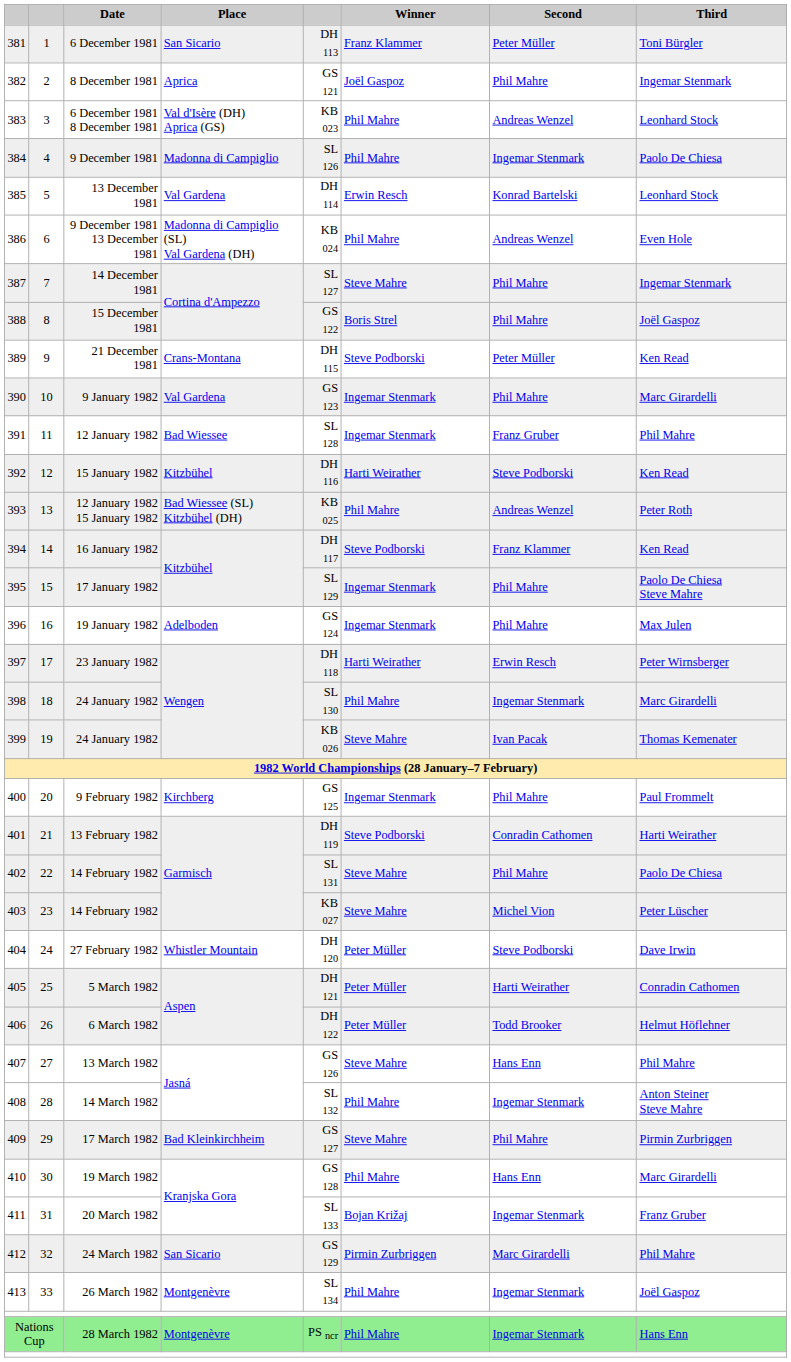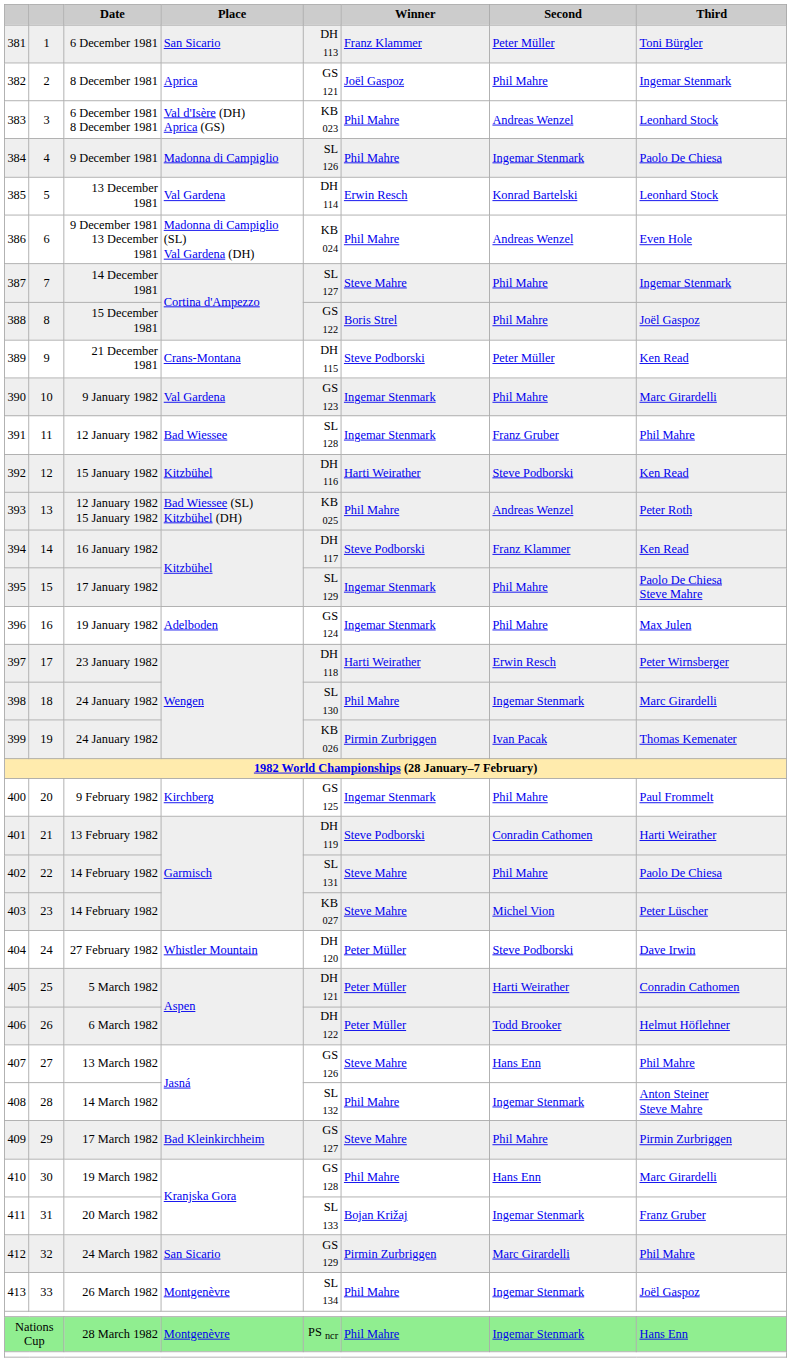 <table class="wikitable plainrowheaders" style="background:#fff; font-size:86%; line-height:16px; border:grey solid 1px; border-collapse:collapse;">
 <tr style="background:#ccc; text-align:center;">
 <td align="center" width="13"></td>
 <td align="center" width="40"></td>
 <td align="center" width="120"><strong>Date</strong></td>
 <td align="center" width="180"><strong>Place</strong></td>
 <td align="center" width="42"></td>
 <td align="center" width="200"><strong>Winner</strong></td>
 <td align="center" width="200"><strong>Second</strong></td>
 <td align="center" width="200"><strong>Third</strong></td>
 </tr>
 <tr bgcolor="#EFEFEF">
 <td align=center>381</td>
 <td align=center>1</td>
 <td align=right>6 December 1981</td>
 <td> <a href='#'>San Sicario</a></td>
 <td align=right>DH <sub>113</sub></td>
 <td> <a href='#'>Franz Klammer</a></td>
 <td> <a href='#'>Peter Müller</a></td>
 <td> <a href='#'>Toni Bürgler</a></td>
 </tr>
 <tr>
 <td align=center>382</td>
 <td align=center>2</td>
 <td align=right>8 December 1981</td>
 <td> <a href='#'>Aprica</a></td>
 <td align=right>GS <sub>121</sub></td>
 <td> <a href='#'>Joël Gaspoz</a></td>
 <td> <a href='#'>Phil Mahre</a></td>
 <td> <a href='#'>Ingemar Stenmark</a></td>
 </tr>
 <tr>
 <td align=center>383</td>
 <td align=center>3</td>
 <td align=right>6 December 1981<br>8 December 1981</td>
 <td> <a href='#'>Val d'Isère</a> (DH)<br> <a href='#'>Aprica</a> (GS)</td>
 <td align=right>KB <sub>023</sub></td>
 <td> <a href='#'>Phil Mahre</a></td>
 <td> <a href='#'>Andreas Wenzel</a></td>
 <td> <a href='#'>Leonhard Stock</a></td>
 </tr>
 <tr bgcolor="#EFEFEF">
 <td align=center>384</td>
 <td align=center>4</td>
 <td align=right>9 December 1981</td>
 <td> <a href='#'>Madonna di Campiglio</a></td>
 <td align=right>SL <sub>126</sub></td>
 <td> <a href='#'>Phil Mahre</a></td>
 <td> <a href='#'>Ingemar Stenmark</a></td>
 <td> <a href='#'>Paolo De Chiesa</a></td>
 </tr>
 <tr>
 <td align=center>385</td>
 <td align=center>5</td>
 <td align=right>13 December 1981</td>
 <td> <a href='#'>Val Gardena</a></td>
 <td align=right>DH <sub>114</sub></td>
 <td> <a href='#'>Erwin Resch</a></td>
 <td> <a href='#'>Konrad Bartelski</a></td>
 <td> <a href='#'>Leonhard Stock</a></td>
 </tr>
 <tr>
 <td align=center>386</td>
 <td align=center>6</td>
 <td align=right>9 December 1981<br>13 December 1981</td>
 <td> <a href='#'>Madonna di Campiglio</a> (SL)<br> <a href='#'>Val Gardena</a> (DH)</td>
 <td align=right>KB <sub>024</sub></td>
 <td> <a href='#'>Phil Mahre</a></td>
 <td> <a href='#'>Andreas Wenzel</a></td>
 <td> <a href='#'>Even Hole</a></td>
 </tr>
 <tr bgcolor="#EFEFEF">
 <td align=center>387</td>
 <td align=center>7</td>
 <td align=right>14 December 1981</td>
 <td rowspan=2> <a href='#'>Cortina d'Ampezzo</a></td>
 <td align=right>SL <sub>127</sub></td>
 <td> <a href='#'>Steve Mahre</a></td>
 <td> <a href='#'>Phil Mahre</a></td>
 <td> <a href='#'>Ingemar Stenmark</a></td>
 </tr>
 <tr bgcolor="#EFEFEF">
 <td align=center>388</td>
 <td align=center>8</td>
 <td align=right>15 December 1981</td>
 <td align=right>GS <sub>122</sub></td>
 <td> <a href='#'>Boris Strel</a></td>
 <td> <a href='#'>Phil Mahre</a></td>
 <td> <a href='#'>Joël Gaspoz</a></td>
 </tr>
 <tr>
 <td align=center>389</td>
 <td align=center>9</td>
 <td align=right>21 December 1981</td>
 <td> <a href='#'>Crans-Montana</a></td>
 <td align=right>DH <sub>115</sub></td>
 <td> <a href='#'>Steve Podborski</a></td>
 <td> <a href='#'>Peter Müller</a></td>
 <td> <a href='#'>Ken Read</a></td>
 </tr>
 <tr bgcolor="#EFEFEF">
 <td align=center>390</td>
 <td align=center>10</td>
 <td align=right>9 January 1982</td>
 <td> <a href='#'>Val Gardena</a></td>
 <td align=right>GS <sub>123</sub></td>
 <td> <a href='#'>Ingemar Stenmark</a></td>
 <td> <a href='#'>Phil Mahre</a></td>
 <td> <a href='#'>Marc Girardelli</a></td>
 </tr>
 <tr>
 <td align=center>391</td>
 <td align=center>11</td>
 <td align=right>12 January 1982</td>
 <td> <a href='#'>Bad Wiessee</a></td>
 <td align=right>SL <sub>128</sub></td>
 <td> <a href='#'>Ingemar Stenmark</a></td>
 <td> <a href='#'>Franz Gruber</a></td>
 <td> <a href='#'>Phil Mahre</a></td>
 </tr>
 <tr bgcolor="#EFEFEF">
 <td align=center>392</td>
 <td align=center>12</td>
 <td align=right>15 January 1982</td>
 <td> <a href='#'>Kitzbühel</a></td>
 <td align=right>DH <sub>116</sub></td>
 <td> <a href='#'>Harti Weirather</a></td>
 <td> <a href='#'>Steve Podborski</a></td>
 <td> <a href='#'>Ken Read</a></td>
 </tr>
 <tr bgcolor="#EFEFEF">
 <td align=center>393</td>
 <td align=center>13</td>
 <td align=right>12 January 1982<br>15 January 1982</td>
 <td> <a href='#'>Bad Wiessee</a> (SL)<br> <a href='#'>Kitzbühel</a> (DH)</td>
 <td align=right>KB <sub>025</sub></td>
 <td> <a href='#'>Phil Mahre</a></td>
 <td> <a href='#'>Andreas Wenzel</a></td>
 <td> <a href='#'>Peter Roth</a></td>
 </tr>
 <tr bgcolor="#EFEFEF">
 <td align=center>394</td>
 <td align=center>14</td>
 <td align=right>16 January 1982</td>
 <td rowspan=2> <a href='#'>Kitzbühel</a></td>
 <td align=right>DH <sub>117</sub></td>
 <td> <a href='#'>Steve Podborski</a></td>
 <td> <a href='#'>Franz Klammer</a></td>
 <td> <a href='#'>Ken Read</a></td>
 </tr>
 <tr bgcolor="#EFEFEF">
 <td align=center>395</td>
 <td align=center>15</td>
 <td align=right>17 January 1982</td>
 <td align=right>SL <sub>129</sub></td>
 <td> <a href='#'>Ingemar Stenmark</a></td>
 <td> <a href='#'>Phil Mahre</a></td>
 <td> <a href='#'>Paolo De Chiesa</a><br> <a href='#'>Steve Mahre</a></td>
 </tr>
 <tr>
 <td align=center>396</td>
 <td align=center>16</td>
 <td align=right>19 January 1982</td>
 <td> <a href='#'>Adelboden</a></td>
 <td align=right>GS <sub>124</sub></td>
 <td> <a href='#'>Ingemar Stenmark</a></td>
 <td> <a href='#'>Phil Mahre</a></td>
 <td> <a href='#'>Max Julen</a></td>
 </tr>
 <tr bgcolor="#EFEFEF">
 <td align=center>397</td>
 <td align=center>17</td>
 <td align=right>23 January 1982</td>
 <td rowspan=3> <a href='#'>Wengen</a></td>
 <td align=right>DH <sub>118</sub></td>
 <td> <a href='#'>Harti Weirather</a></td>
 <td> <a href='#'>Erwin Resch</a></td>
 <td> <a href='#'>Peter Wirnsberger</a></td>
 </tr>
 <tr bgcolor="#EFEFEF">
 <td align=center>398</td>
 <td align=center>18</td>
 <td align=right>24 January 1982</td>
 <td align=right>SL <sub>130</sub></td>
 <td> <a href='#'>Phil Mahre</a></td>
 <td> <a href='#'>Ingemar Stenmark</a></td>
 <td> <a href='#'>Marc Girardelli</a></td>
 </tr>
 <tr bgcolor="#EFEFEF">
 <td align=center>399</td>
 <td align=center>19</td>
 <td align=right>24 January 1982</td>
 <td align=right>KB <sub>026</sub></td>
-<td> <a href='#'>Steve Mahre</a></td>
+<td> <a href='#'>Pirmin Zurbriggen</a></td>
 <td> <a href='#'>Ivan Pacak</a></td>
 <td> <a href='#'>Thomas Kemenater</a></td>
 </tr>
 <tr style="background:#FFEBAD">
 <td colspan="8" style="text-align:center;"><strong><a href='#'>1982 World Championships</a> (28 January–7 February)</strong></td>
 </tr>
 <tr>
 <td align=center>400</td>
 <td align=center>20</td>
 <td align=right>9 February 1982</td>
 <td> <a href='#'>Kirchberg</a></td>
 <td align=right>GS <sub>125</sub></td>
 <td> <a href='#'>Ingemar Stenmark</a></td>
 <td> <a href='#'>Phil Mahre</a></td>
 <td> <a href='#'>Paul Frommelt</a></td>
 </tr>
 <tr bgcolor="#EFEFEF">
 <td align=center>401</td>
 <td align=center>21</td>
 <td align=right>13 February 1982</td>
 <td rowspan=3> <a href='#'>Garmisch</a></td>
 <td align=right>DH <sub>119</sub></td>
 <td> <a href='#'>Steve Podborski</a></td>
 <td> <a href='#'>Conradin Cathomen</a></td>
 <td> <a href='#'>Harti Weirather</a></td>
 </tr>
 <tr bgcolor="#EFEFEF">
 <td align=center>402</td>
 <td align=center>22</td>
 <td align=right>14 February 1982</td>
 <td align=right>SL <sub>131</sub></td>
 <td> <a href='#'>Steve Mahre</a></td>
 <td> <a href='#'>Phil Mahre</a></td>
 <td> <a href='#'>Paolo De Chiesa</a></td>
 </tr>
 <tr bgcolor="#EFEFEF">
 <td align=center>403</td>
 <td align=center>23</td>
 <td align=right>14 February 1982</td>
 <td align=right>KB <sub>027</sub></td>
 <td> <a href='#'>Steve Mahre</a></td>
 <td> <a href='#'>Michel Vion</a></td>
 <td> <a href='#'>Peter Lüscher</a></td>
 </tr>
 <tr>
 <td align=center>404</td>
 <td align=center>24</td>
 <td align=right>27 February 1982</td>
 <td> <a href='#'>Whistler Mountain</a></td>
 <td align=right>DH <sub>120</sub></td>
 <td> <a href='#'>Peter Müller</a></td>
 <td> <a href='#'>Steve Podborski</a></td>
 <td> <a href='#'>Dave Irwin</a></td>
 </tr>
 <tr bgcolor="#EFEFEF">
 <td align=center>405</td>
 <td align=center>25</td>
 <td align=right>5 March 1982</td>
 <td rowspan=2> <a href='#'>Aspen</a></td>
 <td align=right>DH <sub>121</sub></td>
 <td> <a href='#'>Peter Müller</a></td>
 <td> <a href='#'>Harti Weirather</a></td>
 <td> <a href='#'>Conradin Cathomen</a></td>
 </tr>
 <tr bgcolor="#EFEFEF">
 <td align=center>406</td>
 <td align=center>26</td>
 <td align=right>6 March 1982</td>
 <td align=right>DH <sub>122</sub></td>
 <td> <a href='#'>Peter Müller</a></td>
 <td> <a href='#'>Todd Brooker</a></td>
 <td> <a href='#'>Helmut Höflehner</a></td>
 </tr>
 <tr>
 <td align=center>407</td>
 <td align=center>27</td>
 <td align=right>13 March 1982</td>
 <td rowspan=2> <a href='#'>Jasná</a></td>
 <td align=right>GS <sub>126</sub></td>
 <td> <a href='#'>Steve Mahre</a></td>
 <td> <a href='#'>Hans Enn</a></td>
 <td> <a href='#'>Phil Mahre</a></td>
 </tr>
 <tr>
 <td align=center>408</td>
 <td align=center>28</td>
 <td align=right>14 March 1982</td>
 <td align=right>SL <sub>132</sub></td>
 <td> <a href='#'>Phil Mahre</a></td>
 <td> <a href='#'>Ingemar Stenmark</a></td>
 <td> <a href='#'>Anton Steiner</a><br> <a href='#'>Steve Mahre</a></td>
 </tr>
 <tr bgcolor="#EFEFEF">
 <td align=center>409</td>
 <td align=center>29</td>
 <td align=right>17 March 1982</td>
 <td> <a href='#'>Bad Kleinkirchheim</a></td>
 <td align=right>GS <sub>127</sub></td>
 <td> <a href='#'>Steve Mahre</a></td>
 <td> <a href='#'>Phil Mahre</a></td>
 <td> <a href='#'>Pirmin Zurbriggen</a></td>
 </tr>
 <tr>
 <td align=center>410</td>
 <td align=center>30</td>
 <td align=right>19 March 1982</td>
 <td rowspan=2> <a href='#'>Kranjska Gora</a></td>
 <td align=right>GS <sub>128</sub></td>
 <td> <a href='#'>Phil Mahre</a></td>
 <td> <a href='#'>Hans Enn</a></td>
 <td> <a href='#'>Marc Girardelli</a></td>
 </tr>
 <tr>
 <td align=center>411</td>
 <td align=center>31</td>
 <td align=right>20 March 1982</td>
 <td align=right>SL <sub>133</sub></td>
 <td> <a href='#'>Bojan Križaj</a></td>
 <td> <a href='#'>Ingemar Stenmark</a></td>
 <td> <a href='#'>Franz Gruber</a></td>
 </tr>
 <tr bgcolor="#EFEFEF">
 <td align=center>412</td>
 <td align=center>32</td>
 <td align=right>24 March 1982</td>
 <td> <a href='#'>San Sicario</a></td>
 <td align=right>GS <sub>129</sub></td>
 <td> <a href='#'>Pirmin Zurbriggen</a></td>
 <td> <a href='#'>Marc Girardelli</a></td>
 <td> <a href='#'>Phil Mahre</a></td>
 </tr>
 <tr>
 <td align=center>413</td>
 <td align=center>33</td>
 <td align=right>26 March 1982</td>
 <td> <a href='#'>Montgenèvre</a></td>
 <td align=right>SL <sub>134</sub></td>
 <td> <a href='#'>Phil Mahre</a></td>
 <td> <a href='#'>Ingemar Stenmark</a></td>
 <td> <a href='#'>Joël Gaspoz</a></td>
 </tr>
 <tr>
 <td colspan=8></td>
 </tr>
 <tr bgcolor=#90EE90>
 <td colspan=2 align=center>Nations Cup</td>
 <td align=right>28 March 1982</td>
 <td> <a href='#'>Montgenèvre</a></td>
 <td align=right>PS <sub>ncr</sub></td>
 <td> <a href='#'>Phil Mahre</a></td>
 <td> <a href='#'>Ingemar Stenmark</a></td>
 <td> <a href='#'>Hans Enn</a></td>
 </tr>
 <tr>
 <td colspan=8></td>
 </tr>
 </table>
